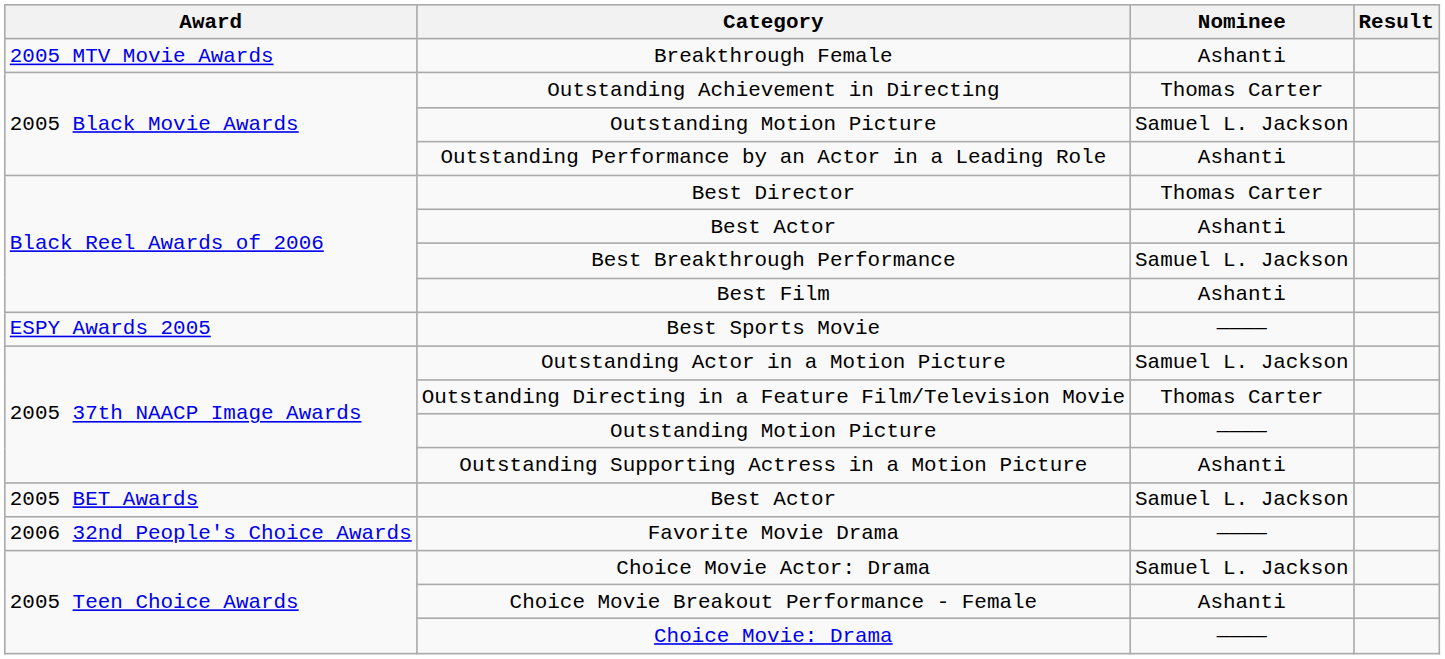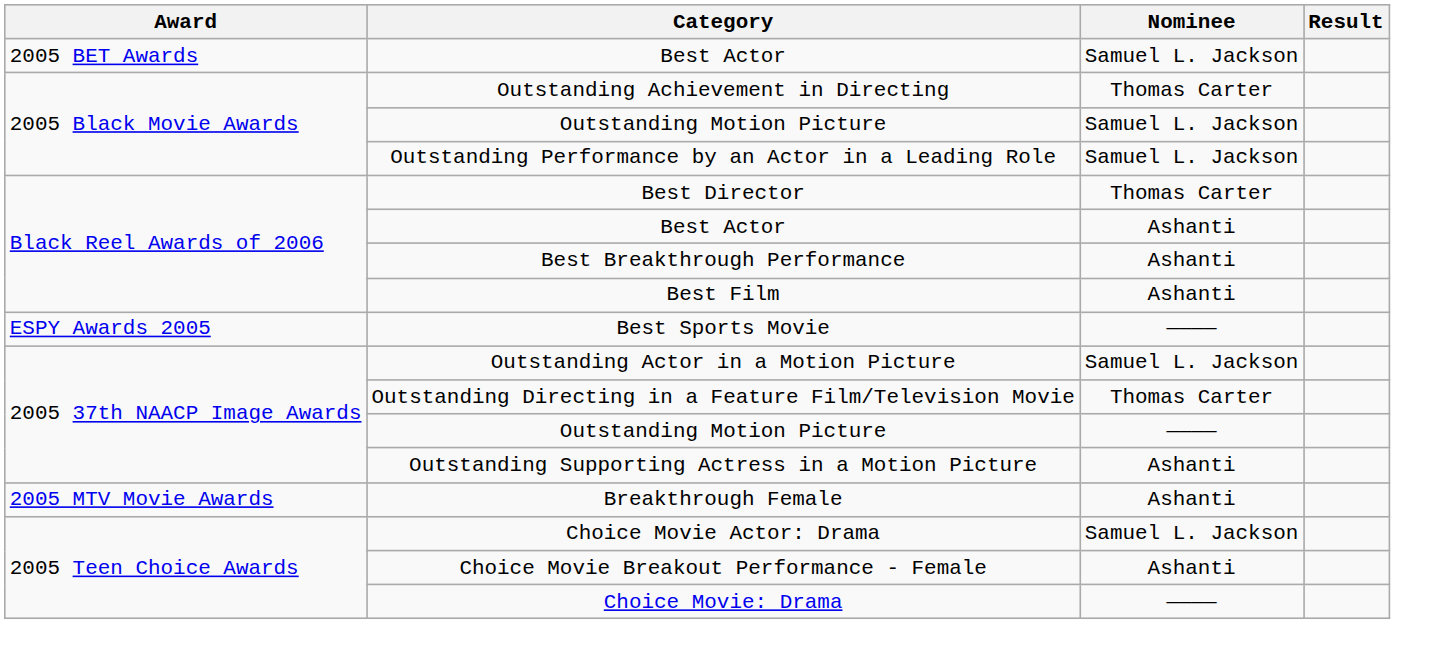 <table class="wikitable">
 <tr>
 <th>Award</th>
 <th>Category</th>
 <th>Nominee</th>
 <th>Result</th>
 </tr>
 <tr>
-<td><a href='#'>2005 MTV Movie Awards</a></td>
-<td style="text-align:center;">Breakthrough Female</td>
-<td style="text-align:center;">Ashanti</td>
+<td>2005 <a href='#'>BET Awards</a></td>
+<td style="text-align:center;">Best Actor</td>
+<td style="text-align:center;">Samuel L. Jackson</td>
 <td></td>
 </tr>
 <tr>
 <td rowspan=3>2005 <a href='#'>Black Movie Awards</a></td>
 <td style="text-align:center;">Outstanding Achievement in Directing</td>
 <td style="text-align:center;">Thomas Carter</td>
 <td></td>
 </tr>
 <tr>
 <td style="text-align:center;">Outstanding Motion Picture</td>
 <td style="text-align:center;">Samuel L. Jackson</td>
 <td></td>
 </tr>
 <tr>
 <td style="text-align:center;">Outstanding Performance by an Actor in a Leading Role</td>
-<td style="text-align:center;">Ashanti</td>
+<td style="text-align:center;">Samuel L. Jackson</td>
 <td></td>
 </tr>
 <tr>
 <td rowspan=4><a href='#'>Black Reel Awards of 2006</a></td>
 <td style="text-align:center;">Best Director</td>
 <td style="text-align:center;">Thomas Carter</td>
 <td></td>
 </tr>
 <tr>
 <td style="text-align:center;">Best Actor</td>
 <td style="text-align:center;">Ashanti</td>
 <td></td>
 </tr>
 <tr>
 <td style="text-align:center;">Best Breakthrough Performance</td>
-<td style="text-align:center;">Samuel L. Jackson</td>
+<td style="text-align:center;">Ashanti</td>
 <td></td>
 </tr>
 <tr>
 <td style="text-align:center;">Best Film</td>
 <td style="text-align:center;">Ashanti</td>
 <td></td>
 </tr>
 <tr>
 <td><a href='#'>ESPY Awards 2005</a></td>
 <td style="text-align:center;">Best Sports Movie</td>
 <td style="text-align:center;">————</td>
 <td></td>
 </tr>
 <tr>
 <td rowspan=4>2005 <a href='#'>37th NAACP Image Awards</a></td>
 <td style="text-align:center;">Outstanding Actor in a Motion Picture</td>
 <td style="text-align:center;">Samuel L. Jackson</td>
 <td></td>
 </tr>
 <tr>
 <td style="text-align:center;">Outstanding Directing in a Feature Film/Television Movie</td>
 <td style="text-align:center;">Thomas Carter</td>
 <td></td>
 </tr>
 <tr>
 <td style="text-align:center;">Outstanding Motion Picture</td>
 <td style="text-align:center;">————</td>
 <td></td>
 </tr>
 <tr>
 <td style="text-align:center;">Outstanding Supporting Actress in a Motion Picture</td>
 <td style="text-align:center;">Ashanti</td>
 <td></td>
 </tr>
 <tr>
-<td>2005 <a href='#'>BET Awards</a></td>
-<td style="text-align:center;">Best Actor</td>
-<td style="text-align:center;">Samuel L. Jackson</td>
-<td></td>
-</tr>
-<tr>
-<td>2006 <a href='#'>32nd People's Choice Awards</a></td>
-<td style="text-align:center;">Favorite Movie Drama</td>
-<td style="text-align:center;">————</td>
+<td><a href='#'>2005 MTV Movie Awards</a></td>
+<td style="text-align:center;">Breakthrough Female</td>
+<td style="text-align:center;">Ashanti</td>
 <td></td>
 </tr>
 <tr>
 <td rowspan=3>2005 <a href='#'>Teen Choice Awards</a></td>
 <td style="text-align:center;">Choice Movie Actor: Drama</td>
 <td style="text-align:center;">Samuel L. Jackson</td>
 <td></td>
 </tr>
 <tr>
 <td style="text-align:center;">Choice Movie Breakout Performance - Female</td>
 <td style="text-align:center;">Ashanti</td>
 <td></td>
 </tr>
 <tr>
 <td style="text-align:center;"><a href='#'>Choice Movie: Drama</a></td>
 <td style="text-align:center;">————</td>
 <td></td>
 </tr>
 </table>
